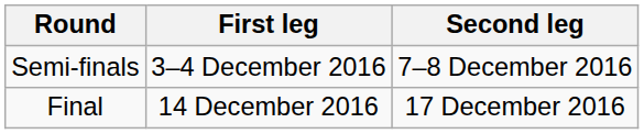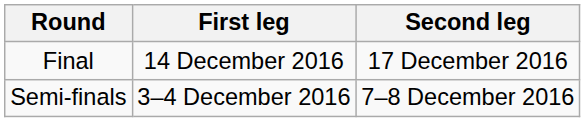 <table class="wikitable" style="text-align:center">
 <tr>
 <th>Round</th>
 <th>First leg</th>
 <th>Second leg</th>
 </tr>
 <tr>
+<td>Final</td>
+<td>14 December 2016</td>
+<td>17 December 2016</td>
+</tr>
+<tr>
 <td>Semi-finals</td>
 <td>3–4 December 2016</td>
 <td>7–8 December 2016</td>
 </tr>
-<tr>
-<td>Final</td>
-<td>14 December 2016</td>
-<td>17 December 2016</td>
-</tr>
 </table>
